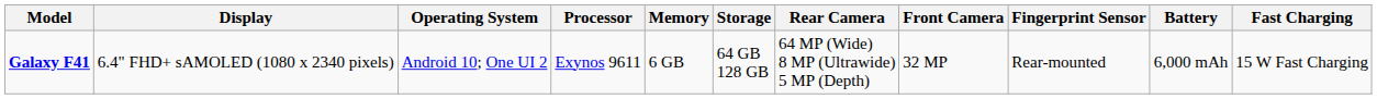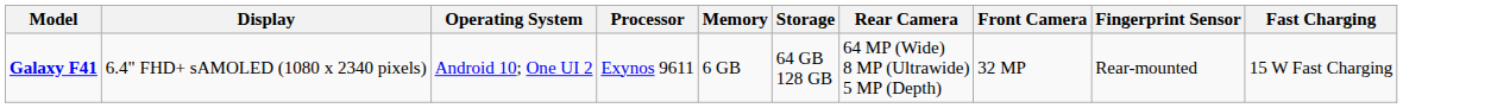 <table class="wikitable">
 <tr>
 <th>Model</th>
 <th>Display</th>
 <th>Operating System</th>
 <th>Processor</th>
 <th>Memory</th>
 <th>Storage</th>
 <th>Rear Camera</th>
 <th>Front Camera</th>
 <th>Fingerprint Sensor</th>
-<th>Battery</th>
 <th>Fast Charging</th>
 </tr>
 <tr>
 <td><strong><a href='#'>Galaxy F41</a></strong></td>
 <td>6.4" FHD+ sAMOLED (1080 x 2340 pixels)</td>
 <td><a href='#'>Android 10</a>; <a href='#'>One UI 2</a></td>
 <td><a href='#'>Exynos</a> 9611</td>
 <td>6 GB</td>
 <td>64 GB<br>128 GB</td>
 <td>64 MP (Wide)<br>8 MP (Ultrawide)<br>5 MP (Depth)</td>
 <td>32 MP</td>
 <td>Rear-mounted</td>
-<td>6,000 mAh</td>
 <td>15 W Fast Charging</td>
 </tr>
 </table>
